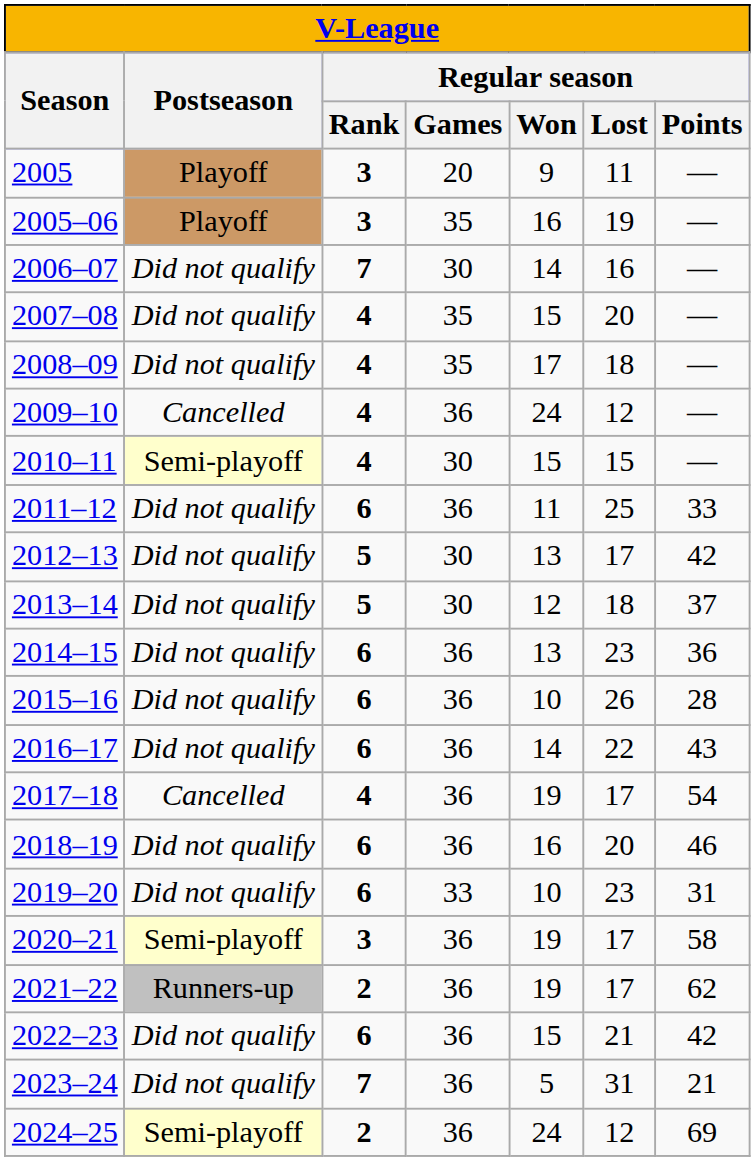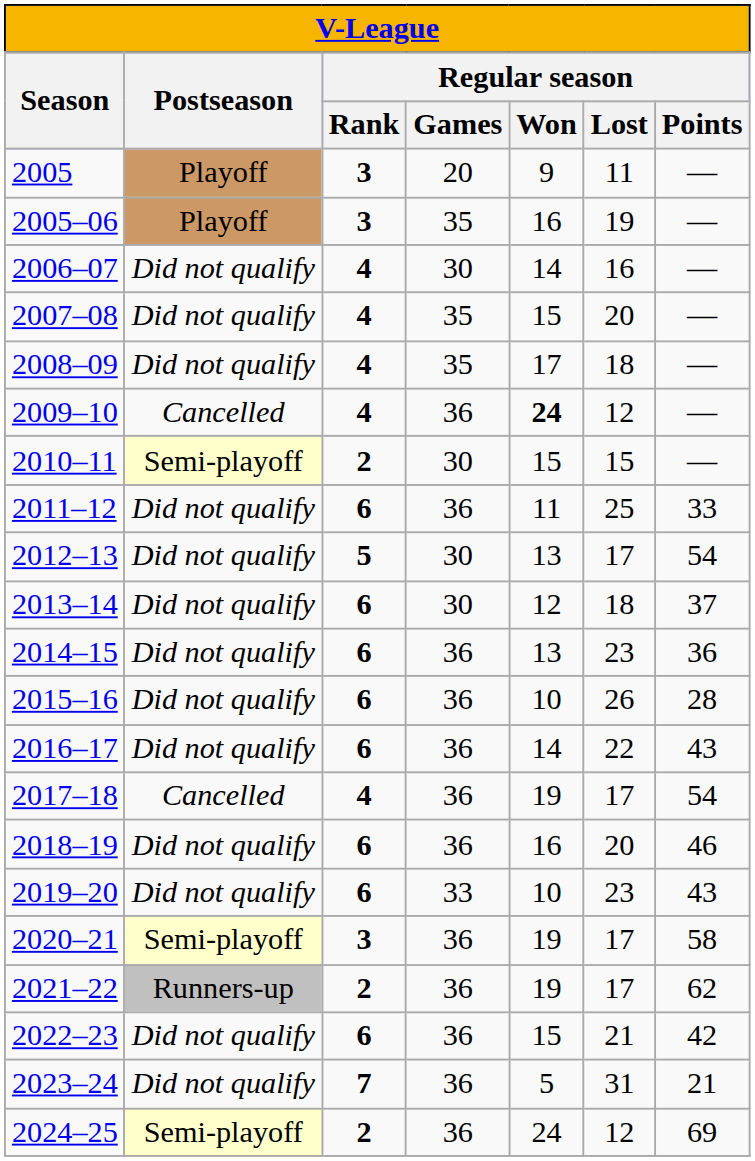 <table class="wikitable">
 <tr>
 <th colspan="7" style="background:#F8B500; border:1px solid black"><a href='#'><span>V-League</span></a></th>
 </tr>
 <tr>
 </tr>
 <tr bgcolor=#7070ff>
 <th rowspan="2">Season</th>
 <th rowspan="2">Postseason</th>
 <th colspan="5">Regular season</th>
 </tr>
 <tr>
 <th>Rank</th>
 <th>Games</th>
 <th>Won</th>
 <th>Lost</th>
 <th>Points</th>
 </tr>
 <tr>
 <td><a href='#'>2005</a></td>
 <td align=center  bgcolor="#cc9966">Playoff</td>
 <td align=center><strong>3</strong></td>
 <td align=center>20</td>
 <td align=center>9</td>
 <td align=center>11</td>
 <td align=center>—</td>
 </tr>
 <tr>
 <td><a href='#'>2005–06</a></td>
 <td align=center  bgcolor="#cc9966">Playoff</td>
 <td align=center><strong>3</strong></td>
 <td align=center>35</td>
 <td align=center>16</td>
 <td align=center>19</td>
 <td align=center>—</td>
 </tr>
 <tr>
 <td><a href='#'>2006–07</a></td>
 <td align=center><em>Did not qualify</em></td>
-<td align=center><strong>7</strong></td>
+<td align=center><strong>4</strong></td>
 <td align=center>30</td>
 <td align=center>14</td>
 <td align=center>16</td>
 <td align=center>—</td>
 </tr>
 <tr>
 <td><a href='#'>2007–08</a></td>
 <td align=center><em>Did not qualify</em></td>
 <td align=center><strong>4</strong></td>
 <td align=center>35</td>
 <td align=center>15</td>
 <td align=center>20</td>
 <td align=center>—</td>
 </tr>
 <tr>
 <td><a href='#'>2008–09</a></td>
 <td align=center><em>Did not qualify</em></td>
 <td align=center><strong>4</strong></td>
 <td align=center>35</td>
 <td align=center>17</td>
 <td align=center>18</td>
 <td align=center>—</td>
 </tr>
 <tr>
 <td><a href='#'>2009–10</a></td>
 <td align=center><em>Cancelled</em></td>
 <td align=center><strong>4</strong></td>
 <td align=center>36</td>
-<td align=center>24</td>
+<td align=center><strong>24</strong></td>
 <td align=center>12</td>
 <td align=center>—</td>
 </tr>
 <tr>
 <td><a href='#'>2010–11</a></td>
 <td align=center  bgcolor="#ffffcc">Semi-playoff</td>
-<td align=center><strong>4</strong></td>
+<td align=center><strong>2</strong></td>
 <td align=center>30</td>
 <td align=center>15</td>
 <td align=center>15</td>
 <td align=center>—</td>
 </tr>
 <tr>
 <td><a href='#'>2011–12</a></td>
 <td align=center><em>Did not qualify</em></td>
 <td align=center><strong>6</strong></td>
 <td align=center>36</td>
 <td align=center>11</td>
 <td align=center>25</td>
 <td align=center>33</td>
 </tr>
 <tr>
 <td><a href='#'>2012–13</a></td>
 <td align=center><em>Did not qualify</em></td>
 <td align=center><strong>5</strong></td>
 <td align=center>30</td>
 <td align=center>13</td>
 <td align=center>17</td>
-<td align=center>42</td>
+<td align=center>54</td>
 </tr>
 <tr>
 <td><a href='#'>2013–14</a></td>
 <td align=center><em>Did not qualify</em></td>
-<td align=center><strong>5</strong></td>
+<td align=center><strong>6</strong></td>
 <td align=center>30</td>
 <td align=center>12</td>
 <td align=center>18</td>
 <td align=center>37</td>
 </tr>
 <tr>
 <td><a href='#'>2014–15</a></td>
 <td align=center><em>Did not qualify</em></td>
 <td align=center><strong>6</strong></td>
 <td align=center>36</td>
 <td align=center>13</td>
 <td align=center>23</td>
 <td align=center>36</td>
 </tr>
 <tr>
 <td><a href='#'>2015–16</a></td>
 <td align=center><em>Did not qualify</em></td>
 <td align=center><strong>6</strong></td>
 <td align=center>36</td>
 <td align=center>10</td>
 <td align=center>26</td>
 <td align=center>28</td>
 </tr>
 <tr>
 <td><a href='#'>2016–17</a></td>
 <td align=center><em>Did not qualify</em></td>
 <td align=center><strong>6</strong></td>
 <td align=center>36</td>
 <td align=center>14</td>
 <td align=center>22</td>
 <td align=center>43</td>
 </tr>
 <tr>
 <td><a href='#'>2017–18</a></td>
 <td align=center><em>Cancelled</em></td>
 <td align=center><strong>4</strong></td>
 <td align=center>36</td>
 <td align=center>19</td>
 <td align=center>17</td>
 <td align=center>54</td>
 </tr>
 <tr>
 <td><a href='#'>2018–19</a></td>
 <td align=center><em>Did not qualify</em></td>
 <td align=center><strong>6</strong></td>
 <td align=center>36</td>
 <td align=center>16</td>
 <td align=center>20</td>
 <td align=center>46</td>
 </tr>
 <tr>
 <td><a href='#'>2019–20</a></td>
 <td align=center><em>Did not qualify</em></td>
 <td align=center><strong>6</strong></td>
 <td align=center>33</td>
 <td align=center>10</td>
 <td align=center>23</td>
-<td align=center>31</td>
+<td align=center>43</td>
 </tr>
 <tr>
 <td><a href='#'>2020–21</a></td>
 <td align=center  bgcolor="#ffffcc">Semi-playoff</td>
 <td align=center><strong>3</strong></td>
 <td align=center>36</td>
 <td align=center>19</td>
 <td align=center>17</td>
 <td align=center>58</td>
 </tr>
 <tr>
 <td><a href='#'>2021–22</a></td>
 <td align=center  bgcolor="silver">Runners-up</td>
 <td align=center><strong>2</strong></td>
 <td align=center>36</td>
 <td align=center>19</td>
 <td align=center>17</td>
 <td align=center>62</td>
 </tr>
 <tr>
 <td><a href='#'>2022–23</a></td>
 <td align=center><em>Did not qualify</em></td>
 <td align=center><strong>6</strong></td>
 <td align=center>36</td>
 <td align=center>15</td>
 <td align=center>21</td>
 <td align=center>42</td>
 </tr>
 <tr>
 <td><a href='#'>2023–24</a></td>
 <td align=center><em>Did not qualify</em></td>
 <td align=center><strong>7</strong></td>
 <td align=center>36</td>
 <td align=center>5</td>
 <td align=center>31</td>
 <td align=center>21</td>
 </tr>
 <tr>
 <td><a href='#'>2024–25</a></td>
 <td align=center  bgcolor="#ffffcc">Semi-playoff</td>
 <td align=center><strong>2</strong></td>
 <td align=center>36</td>
 <td align=center>24</td>
 <td align=center>12</td>
 <td align=center>69</td>
 </tr>
 </table>
